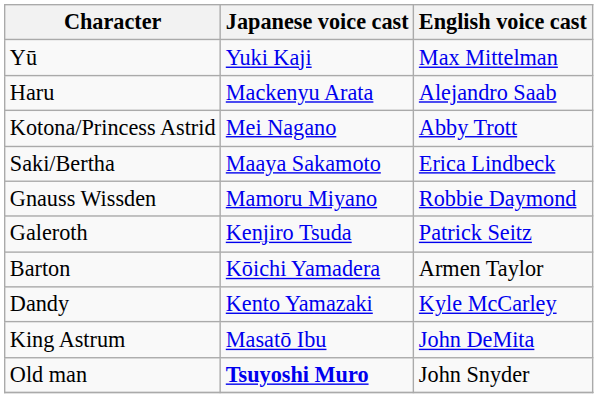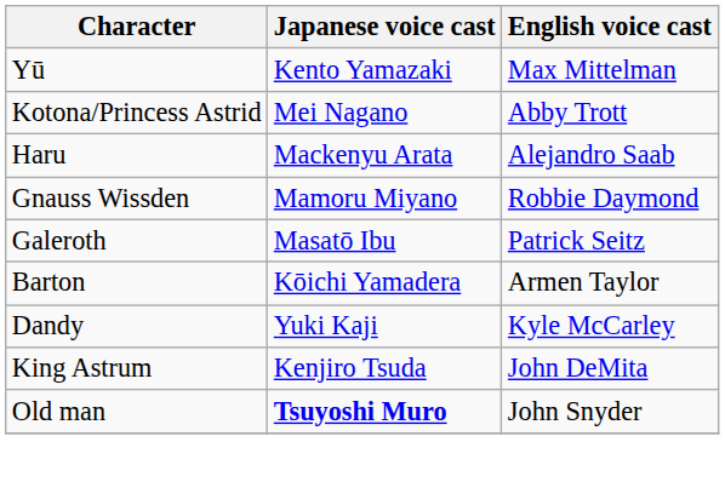 <table class="wikitable">
 <tr>
 <th>Character</th>
 <th>Japanese voice cast</th>
 <th>English voice cast</th>
 </tr>
 <tr>
 <td>Yū</td>
-<td><a href='#'>Yuki Kaji</a></td>
+<td><a href='#'>Kento Yamazaki</a></td>
 <td><a href='#'>Max Mittelman</a></td>
-</tr>
-<tr>
-<td>Haru</td>
-<td><a href='#'>Mackenyu Arata</a></td>
-<td><a href='#'>Alejandro Saab</a></td>
 </tr>
 <tr>
 <td>Kotona/Princess Astrid</td>
 <td><a href='#'>Mei Nagano</a></td>
 <td><a href='#'>Abby Trott</a></td>
 </tr>
 <tr>
-<td>Saki/Bertha</td>
-<td><a href='#'>Maaya Sakamoto</a></td>
-<td><a href='#'>Erica Lindbeck</a></td>
+<td>Haru</td>
+<td><a href='#'>Mackenyu Arata</a></td>
+<td><a href='#'>Alejandro Saab</a></td>
 </tr>
 <tr>
 <td>Gnauss Wissden</td>
 <td><a href='#'>Mamoru Miyano</a></td>
 <td><a href='#'>Robbie Daymond</a></td>
 </tr>
 <tr>
 <td>Galeroth</td>
-<td><a href='#'>Kenjiro Tsuda</a></td>
+<td><a href='#'>Masatō Ibu</a></td>
 <td><a href='#'>Patrick Seitz</a></td>
 </tr>
 <tr>
 <td>Barton</td>
 <td><a href='#'>Kōichi Yamadera</a></td>
 <td>Armen Taylor</td>
 </tr>
 <tr>
 <td>Dandy</td>
-<td><a href='#'>Kento Yamazaki</a></td>
+<td><a href='#'>Yuki Kaji</a></td>
 <td><a href='#'>Kyle McCarley</a></td>
 </tr>
 <tr>
 <td>King Astrum</td>
-<td><a href='#'>Masatō Ibu</a></td>
+<td><a href='#'>Kenjiro Tsuda</a></td>
 <td><a href='#'>John DeMita</a></td>
 </tr>
 <tr>
 <td>Old man</td>
 <td><strong><a href='#'>Tsuyoshi Muro</a></strong></td>
 <td>John Snyder</td>
 </tr>
 <tr>
 </tr>
 </table>
